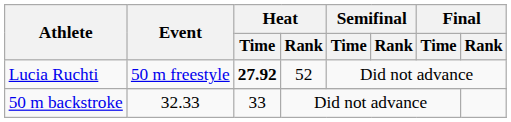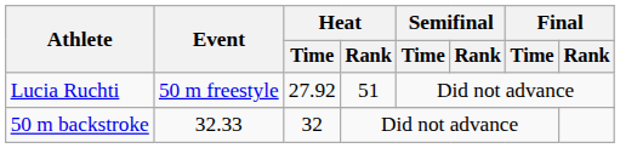 <table class=wikitable style="font-size:90%">
 <tr>
 <th rowspan="2">Athlete</th>
 <th rowspan="2">Event</th>
 <th colspan="2">Heat</th>
 <th colspan="2">Semifinal</th>
 <th colspan="2">Final</th>
 </tr>
 <tr style="font-size:95%">
 <th>Time</th>
 <th>Rank</th>
 <th>Time</th>
 <th>Rank</th>
 <th>Time</th>
 <th>Rank</th>
 </tr>
 <tr style="text-align:center">
 <td style="text-align:left" rowspan=2><a href='#'>Lucia Ruchti</a></td>
 <td style="text-align:left"><a href='#'>50 m freestyle</a></td>
-<td><strong>27.92</strong></td>
-<td>52</td>
+<td>27.92</td>
+<td>51</td>
 <td colspan=4>Did not advance</td>
 </tr>
 <tr>
 </tr>
 <tr style="text-align:center">
 <td style="text-align:left"><a href='#'>50 m backstroke</a></td>
 <td>32.33</td>
-<td>33</td>
+<td>32</td>
 <td colspan=4>Did not advance</td>
 </tr>
 </table>
